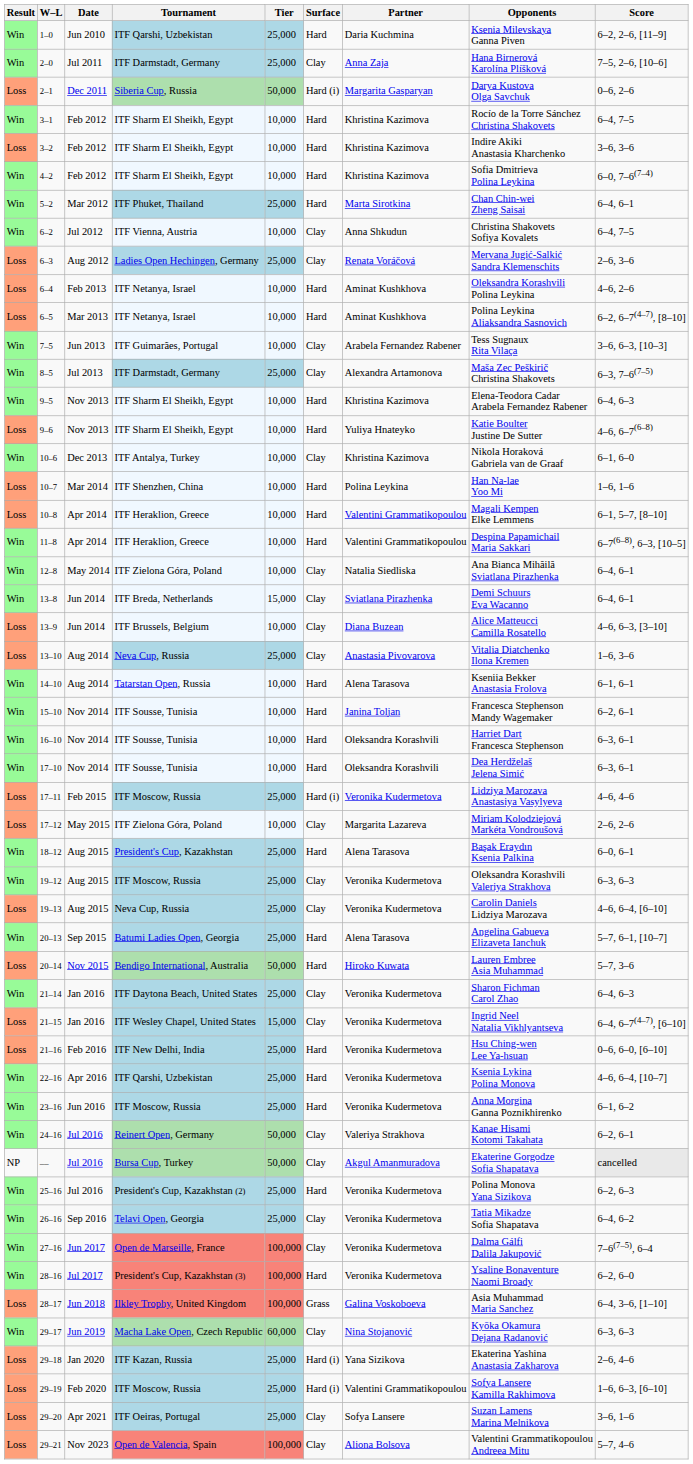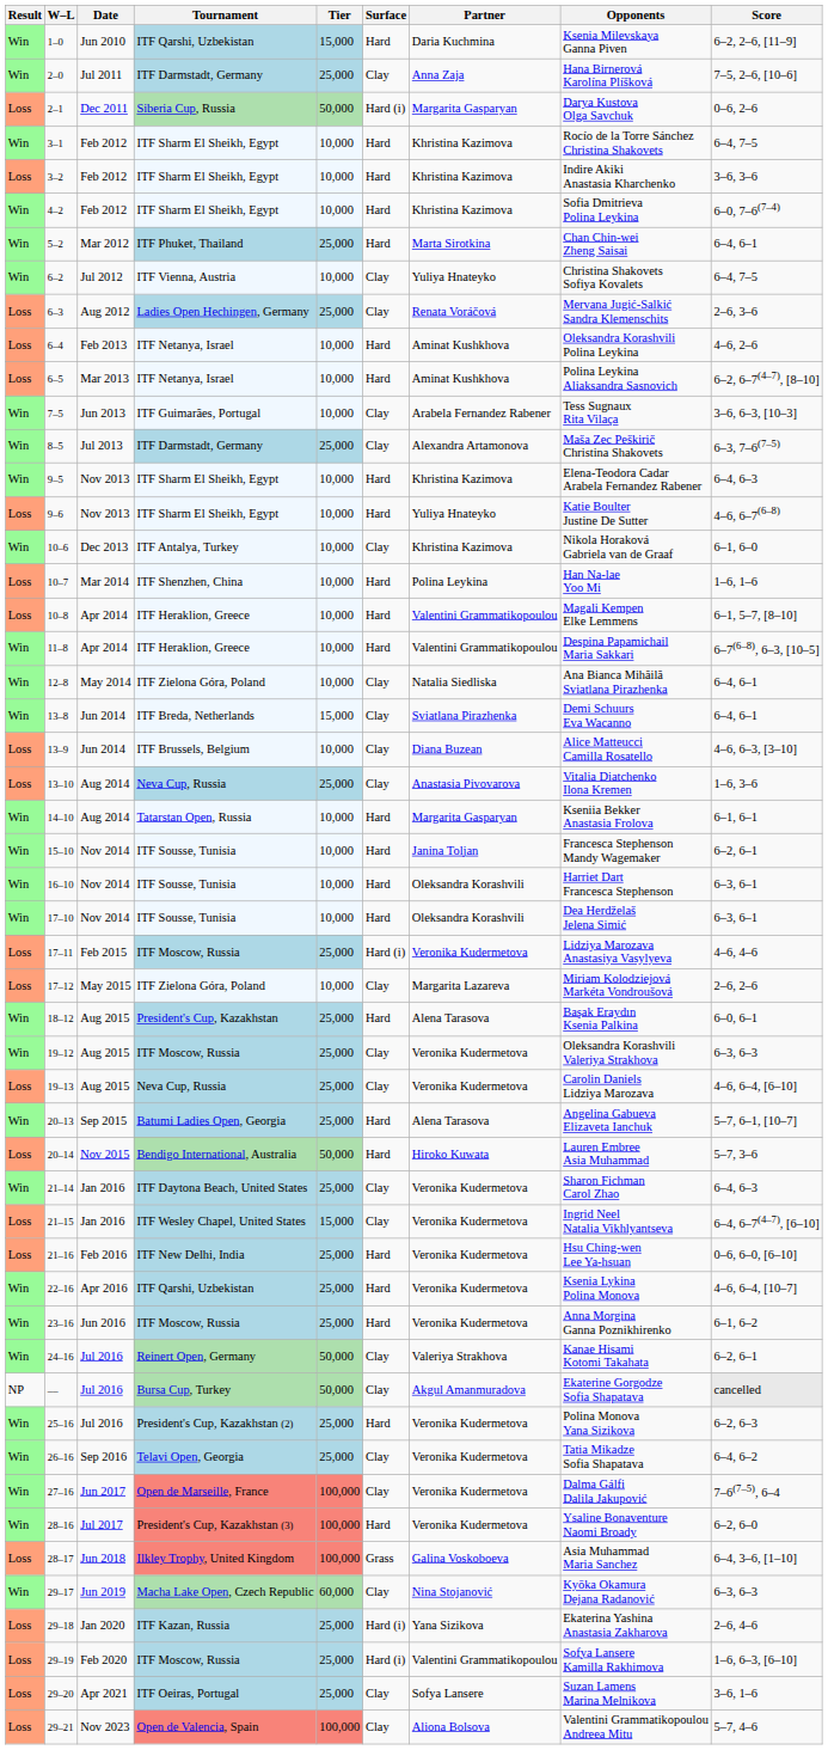 <table class="sortable wikitable nowrap">
 <tr>
 <th>Result</th>
 <th class="unsortable">W–L</th>
 <th>Date</th>
 <th>Tournament</th>
 <th>Tier</th>
 <th>Surface</th>
 <th>Partner</th>
 <th>Opponents</th>
 <th class="unsortable">Score</th>
 </tr>
 <tr>
 <td style="background:#98fb98;">Win</td>
 <td><small>1–0</small></td>
 <td>Jun 2010</td>
 <td style="background:lightblue;">ITF Qarshi, Uzbekistan</td>
-<td style="background:lightblue;">25,000</td>
+<td style="background:lightblue;">15,000</td>
 <td>Hard</td>
 <td> Daria Kuchmina</td>
 <td> <a href='#'>Ksenia Milevskaya</a> <br>  Ganna Piven</td>
 <td>6–2, 2–6, [11–9]</td>
 </tr>
 <tr>
 <td style="background:#98fb98;">Win</td>
 <td><small>2–0</small></td>
 <td>Jul 2011</td>
 <td style="background:lightblue;">ITF Darmstadt, Germany</td>
 <td style="background:lightblue;">25,000</td>
 <td>Clay</td>
 <td> <a href='#'>Anna Zaja</a></td>
 <td> <a href='#'>Hana Birnerová</a> <br>  <a href='#'>Karolína Plíšková</a></td>
 <td>7–5, 2–6, [10–6]</td>
 </tr>
 <tr>
 <td style="background:#ffa07a;">Loss</td>
 <td><small>2–1</small></td>
 <td><a href='#'>Dec 2011</a></td>
 <td style="background:#addfad;"><a href='#'>Siberia Cup</a>, Russia</td>
 <td style="background:#addfad;">50,000</td>
 <td>Hard (i)</td>
 <td> <a href='#'>Margarita Gasparyan</a></td>
 <td> <a href='#'>Darya Kustova</a> <br>  <a href='#'>Olga Savchuk</a></td>
 <td>0–6, 2–6</td>
 </tr>
 <tr>
 <td style="background:#98fb98;">Win</td>
 <td><small>3–1</small></td>
 <td>Feb 2012</td>
 <td style="background:#f0f8ff;">ITF Sharm El Sheikh, Egypt</td>
 <td style="background:#f0f8ff;">10,000</td>
 <td>Hard</td>
 <td> Khristina Kazimova</td>
 <td> Rocío de la Torre Sánchez <br>  <a href='#'>Christina Shakovets</a></td>
 <td>6–4, 7–5</td>
 </tr>
 <tr>
 <td style="background:#ffa07a;">Loss</td>
 <td><small>3–2</small></td>
 <td>Feb 2012</td>
 <td style="background:#f0f8ff;">ITF Sharm El Sheikh, Egypt</td>
 <td style="background:#f0f8ff;">10,000</td>
 <td>Hard</td>
 <td> Khristina Kazimova</td>
 <td> Indire Akiki <br>  Anastasia Kharchenko</td>
 <td>3–6, 3–6</td>
 </tr>
 <tr>
 <td style="background:#98fb98;">Win</td>
 <td><small>4–2</small></td>
 <td>Feb 2012</td>
 <td style="background:#f0f8ff;">ITF Sharm El Sheikh, Egypt</td>
 <td style="background:#f0f8ff;">10,000</td>
 <td>Hard</td>
 <td> Khristina Kazimova</td>
 <td> Sofia Dmitrieva <br>  <a href='#'>Polina Leykina</a></td>
 <td>6–0, 7–6<sup>(7–4)</sup></td>
 </tr>
 <tr>
 <td style="background:#98fb98;">Win</td>
 <td><small>5–2</small></td>
 <td>Mar 2012</td>
 <td style="background:lightblue;">ITF Phuket, Thailand</td>
 <td style="background:lightblue;">25,000</td>
 <td>Hard</td>
 <td> <a href='#'>Marta Sirotkina</a></td>
 <td> <a href='#'>Chan Chin-wei</a> <br>  <a href='#'>Zheng Saisai</a></td>
 <td>6–4, 6–1</td>
 </tr>
 <tr>
 <td style="background:#98fb98;">Win</td>
 <td><small>6–2</small></td>
 <td>Jul 2012</td>
 <td style="background:#f0f8ff;">ITF Vienna, Austria</td>
 <td style="background:#f0f8ff;">10,000</td>
 <td>Clay</td>
-<td> Anna Shkudun</td>
+<td> Yuliya Hnateyko</td>
 <td> Christina Shakovets <br>  Sofiya Kovalets</td>
 <td>6–4, 7–5</td>
 </tr>
 <tr>
 <td style="background:#ffa07a;">Loss</td>
 <td><small>6–3</small></td>
 <td>Aug 2012</td>
 <td style="background:lightblue;"><a href='#'>Ladies Open Hechingen</a>, Germany</td>
 <td style="background:lightblue;">25,000</td>
 <td>Clay</td>
 <td> <a href='#'>Renata Voráčová</a></td>
 <td> <a href='#'>Mervana Jugić-Salkić</a> <br>  <a href='#'>Sandra Klemenschits</a></td>
 <td>2–6, 3–6</td>
 </tr>
 <tr>
 <td style="background:#ffa07a;">Loss</td>
 <td><small>6–4</small></td>
 <td>Feb 2013</td>
 <td style="background:#f0f8ff;">ITF Netanya, Israel</td>
 <td style="background:#f0f8ff;">10,000</td>
 <td>Hard</td>
 <td> Aminat Kushkhova</td>
 <td> <a href='#'>Oleksandra Korashvili</a> <br>  Polina Leykina</td>
 <td>4–6, 2–6</td>
 </tr>
 <tr>
 <td style="background:#ffa07a;">Loss</td>
 <td><small>6–5</small></td>
 <td>Mar 2013</td>
 <td style="background:#f0f8ff;">ITF Netanya, Israel</td>
 <td style="background:#f0f8ff;">10,000</td>
 <td>Hard</td>
 <td> Aminat Kushkhova</td>
 <td> Polina Leykina <br>  <a href='#'>Aliaksandra Sasnovich</a></td>
 <td>6–2, 6–7<sup>(4–7)</sup>, [8–10]</td>
 </tr>
 <tr>
 <td style="background:#98fb98;">Win</td>
 <td><small>7–5</small></td>
 <td>Jun 2013</td>
 <td style="background:#f0f8ff;">ITF Guimarães, Portugal</td>
 <td style="background:#f0f8ff;">10,000</td>
 <td>Clay</td>
 <td> Arabela Fernandez Rabener</td>
 <td> Tess Sugnaux <br>  <a href='#'>Rita Vilaça</a></td>
 <td>3–6, 6–3, [10–3]</td>
 </tr>
 <tr>
 <td style="background:#98fb98;">Win</td>
 <td><small>8–5</small></td>
 <td>Jul 2013</td>
 <td style="background:lightblue;">ITF Darmstadt, Germany</td>
 <td style="background:lightblue;">25,000</td>
 <td>Clay</td>
 <td> Alexandra Artamonova</td>
 <td> <a href='#'>Maša Zec Peškirič</a> <br>  Christina Shakovets</td>
 <td>6–3, 7–6<sup>(7–5)</sup></td>
 </tr>
 <tr>
 <td style="background:#98fb98;">Win</td>
 <td><small>9–5</small></td>
 <td>Nov 2013</td>
 <td style="background:#f0f8ff;">ITF Sharm El Sheikh, Egypt</td>
 <td style="background:#f0f8ff;">10,000</td>
 <td>Hard</td>
 <td> Khristina Kazimova</td>
 <td> Elena-Teodora Cadar <br>  Arabela Fernandez Rabener</td>
 <td>6–4, 6–3</td>
 </tr>
 <tr>
 <td style="background:#ffa07a;">Loss</td>
 <td><small>9–6</small></td>
 <td>Nov 2013</td>
 <td style="background:#f0f8ff;">ITF Sharm El Sheikh, Egypt</td>
 <td style="background:#f0f8ff;">10,000</td>
 <td>Hard</td>
 <td> Yuliya Hnateyko</td>
 <td> <a href='#'>Katie Boulter</a> <br>  Justine De Sutter</td>
 <td>4–6, 6–7<sup>(6–8)</sup></td>
 </tr>
 <tr>
 <td style="background:#98fb98;">Win</td>
 <td><small>10–6</small></td>
 <td>Dec 2013</td>
 <td style="background:#f0f8ff;">ITF Antalya, Turkey</td>
 <td style="background:#f0f8ff;">10,000</td>
 <td>Clay</td>
 <td> Khristina Kazimova</td>
 <td> Nikola Horaková <br>  Gabriela van de Graaf</td>
 <td>6–1, 6–0</td>
 </tr>
 <tr>
 <td style="background:#ffa07a;">Loss</td>
 <td><small>10–7</small></td>
 <td>Mar 2014</td>
 <td style="background:#f0f8ff;">ITF Shenzhen, China</td>
 <td style="background:#f0f8ff;">10,000</td>
 <td>Hard</td>
 <td> Polina Leykina</td>
 <td> <a href='#'>Han Na-lae</a> <br>  <a href='#'>Yoo Mi</a></td>
 <td>1–6, 1–6</td>
 </tr>
 <tr>
 <td style="background:#ffa07a;">Loss</td>
 <td><small>10–8</small></td>
 <td>Apr 2014</td>
 <td style="background:#f0f8ff;">ITF Heraklion, Greece</td>
 <td style="background:#f0f8ff;">10,000</td>
 <td>Hard</td>
 <td> <a href='#'>Valentini Grammatikopoulou</a></td>
 <td> <a href='#'>Magali Kempen</a> <br>  Elke Lemmens</td>
 <td>6–1, 5–7, [8–10]</td>
 </tr>
 <tr>
 <td style="background:#98fb98;">Win</td>
 <td><small>11–8</small></td>
 <td>Apr 2014</td>
 <td style="background:#f0f8ff;">ITF Heraklion, Greece</td>
 <td style="background:#f0f8ff;">10,000</td>
 <td>Hard</td>
 <td> Valentini Grammatikopoulou</td>
 <td> <a href='#'>Despina Papamichail</a> <br>  <a href='#'>Maria Sakkari</a></td>
 <td>6–7<sup>(6–8)</sup>, 6–3, [10–5]</td>
 </tr>
 <tr>
 <td style="background:#98fb98;">Win</td>
 <td><small>12–8</small></td>
 <td>May 2014</td>
 <td style="background:#f0f8ff;">ITF Zielona Góra, Poland</td>
 <td style="background:#f0f8ff;">10,000</td>
 <td>Clay</td>
 <td> Natalia Siedliska</td>
 <td> Ana Bianca Mihăilă <br>  <a href='#'>Sviatlana Pirazhenka</a></td>
 <td>6–4, 6–1</td>
 </tr>
 <tr>
 <td style="background:#98fb98;">Win</td>
 <td><small>13–8</small></td>
 <td>Jun 2014</td>
 <td style="background:#f0f8ff;">ITF Breda, Netherlands</td>
 <td style="background:#f0f8ff;">15,000</td>
 <td>Clay</td>
 <td> <a href='#'>Sviatlana Pirazhenka</a></td>
 <td> <a href='#'>Demi Schuurs</a> <br>  <a href='#'>Eva Wacanno</a></td>
 <td>6–4, 6–1</td>
 </tr>
 <tr>
 <td style="background:#ffa07a;">Loss</td>
 <td><small>13–9</small></td>
 <td>Jun 2014</td>
 <td style="background:#f0f8ff;">ITF Brussels, Belgium</td>
 <td style="background:#f0f8ff;">10,000</td>
 <td>Clay</td>
 <td> <a href='#'>Diana Buzean</a></td>
 <td> <a href='#'>Alice Matteucci</a> <br>  <a href='#'>Camilla Rosatello</a></td>
 <td>4–6, 6–3, [3–10]</td>
 </tr>
 <tr>
 <td style="background:#ffa07a;">Loss</td>
 <td><small>13–10</small></td>
 <td>Aug 2014</td>
 <td style="background:lightblue;"><a href='#'>Neva Cup</a>, Russia</td>
 <td style="background:lightblue;">25,000</td>
 <td>Clay</td>
 <td> <a href='#'>Anastasia Pivovarova</a></td>
 <td> <a href='#'>Vitalia Diatchenko</a> <br>  <a href='#'>Ilona Kremen</a></td>
 <td>1–6, 3–6</td>
 </tr>
 <tr>
 <td style="background:#98fb98;">Win</td>
 <td><small>14–10</small></td>
 <td>Aug 2014</td>
 <td style="background:#f0f8ff;"><a href='#'>Tatarstan Open</a>, Russia</td>
 <td style="background:#f0f8ff;">10,000</td>
 <td>Hard</td>
-<td> Alena Tarasova</td>
+<td> <a href='#'>Margarita Gasparyan</a></td>
 <td> Kseniia Bekker <br>  <a href='#'>Anastasia Frolova</a></td>
 <td>6–1, 6–1</td>
 </tr>
 <tr>
 <td style="background:#98fb98;">Win</td>
 <td><small>15–10</small></td>
 <td>Nov 2014</td>
 <td style="background:#f0f8ff;">ITF Sousse, Tunisia</td>
 <td style="background:#f0f8ff;">10,000</td>
 <td>Hard</td>
 <td> <a href='#'>Janina Toljan</a></td>
 <td> Francesca Stephenson <br>  Mandy Wagemaker</td>
 <td>6–2, 6–1</td>
 </tr>
 <tr>
 <td style="background:#98fb98;">Win</td>
 <td><small>16–10</small></td>
 <td>Nov 2014</td>
 <td style="background:#f0f8ff;">ITF Sousse, Tunisia</td>
 <td style="background:#f0f8ff;">10,000</td>
 <td>Hard</td>
 <td> Oleksandra Korashvili</td>
 <td> <a href='#'>Harriet Dart</a> <br>  Francesca Stephenson</td>
 <td>6–3, 6–1</td>
 </tr>
 <tr>
 <td style="background:#98fb98;">Win</td>
 <td><small>17–10</small></td>
 <td>Nov 2014</td>
 <td style="background:#f0f8ff;">ITF Sousse, Tunisia</td>
 <td style="background:#f0f8ff;">10,000</td>
 <td>Hard</td>
 <td> Oleksandra Korashvili</td>
 <td> <a href='#'>Dea Herdželaš</a> <br>  <a href='#'>Jelena Simić</a></td>
 <td>6–3, 6–1</td>
 </tr>
 <tr>
 <td style="background:#ffa07a;">Loss</td>
 <td><small>17–11</small></td>
 <td>Feb 2015</td>
 <td style="background:lightblue;">ITF Moscow, Russia</td>
 <td style="background:lightblue;">25,000</td>
 <td>Hard (i)</td>
 <td> <a href='#'>Veronika Kudermetova</a></td>
 <td> <a href='#'>Lidziya Marozava</a> <br>  <a href='#'>Anastasiya Vasylyeva</a></td>
 <td>4–6, 4–6</td>
 </tr>
 <tr>
 <td style="background:#ffa07a;">Loss</td>
 <td><small>17–12</small></td>
 <td>May 2015</td>
 <td style="background:#f0f8ff;">ITF Zielona Góra, Poland</td>
 <td style="background:#f0f8ff;">10,000</td>
 <td>Clay</td>
 <td> Margarita Lazareva</td>
 <td> <a href='#'>Miriam Kolodziejová</a> <br>  <a href='#'>Markéta Vondroušová</a></td>
 <td>2–6, 2–6</td>
 </tr>
 <tr>
 <td style="background:#98fb98;">Win</td>
 <td><small>18–12</small></td>
 <td>Aug 2015</td>
 <td style="background:lightblue;"><a href='#'>President's Cup</a>, Kazakhstan</td>
 <td style="background:lightblue;">25,000</td>
 <td>Hard</td>
 <td> Alena Tarasova</td>
 <td> <a href='#'>Başak Eraydın</a> <br>  <a href='#'>Ksenia Palkina</a></td>
 <td>6–0, 6–1</td>
 </tr>
 <tr>
 <td style="background:#98fb98;">Win</td>
 <td><small>19–12</small></td>
 <td>Aug 2015</td>
 <td style="background:lightblue;">ITF Moscow, Russia</td>
 <td style="background:lightblue;">25,000</td>
 <td>Clay</td>
 <td> Veronika Kudermetova</td>
 <td> Oleksandra Korashvili <br>  <a href='#'>Valeriya Strakhova</a></td>
 <td>6–3, 6–3</td>
 </tr>
 <tr>
 <td style="background:#ffa07a;">Loss</td>
 <td><small>19–13</small></td>
 <td>Aug 2015</td>
 <td style="background:lightblue;">Neva Cup, Russia</td>
 <td style="background:lightblue;">25,000</td>
 <td>Clay</td>
 <td> Veronika Kudermetova</td>
 <td> <a href='#'>Carolin Daniels</a> <br>  Lidziya Marozava</td>
 <td>4–6, 6–4, [6–10]</td>
 </tr>
 <tr>
 <td style="background:#98fb98;">Win</td>
 <td><small>20–13</small></td>
 <td>Sep 2015</td>
 <td style="background:lightblue;"><a href='#'>Batumi Ladies Open</a>, Georgia</td>
 <td style="background:lightblue;">25,000</td>
 <td>Hard</td>
 <td> Alena Tarasova</td>
 <td> <a href='#'>Angelina Gabueva</a> <br>  <a href='#'>Elizaveta Ianchuk</a></td>
 <td>5–7, 6–1, [10–7]</td>
 </tr>
 <tr>
 <td style="background:#ffa07a;">Loss</td>
 <td><small>20–14</small></td>
 <td><a href='#'>Nov 2015</a></td>
 <td style="background:#addfad;"><a href='#'>Bendigo International</a>, Australia</td>
 <td style="background:#addfad;">50,000</td>
 <td>Hard</td>
 <td> <a href='#'>Hiroko Kuwata</a></td>
 <td> <a href='#'>Lauren Embree</a> <br>  <a href='#'>Asia Muhammad</a></td>
 <td>5–7, 3–6</td>
 </tr>
 <tr>
 <td style="background:#98fb98;">Win</td>
 <td><small>21–14</small></td>
 <td>Jan 2016</td>
 <td style="background:lightblue;">ITF Daytona Beach, United States</td>
 <td style="background:lightblue;">25,000</td>
 <td>Clay</td>
 <td> Veronika Kudermetova</td>
 <td> <a href='#'>Sharon Fichman</a> <br>  <a href='#'>Carol Zhao</a></td>
 <td>6–4, 6–3</td>
 </tr>
 <tr>
 <td style="background:#ffa07a;">Loss</td>
 <td><small>21–15</small></td>
 <td>Jan 2016</td>
 <td style="background:lightblue;">ITF Wesley Chapel, United States</td>
 <td style="background:lightblue;">15,000</td>
 <td>Clay</td>
 <td> Veronika Kudermetova</td>
 <td> <a href='#'>Ingrid Neel</a> <br>  <a href='#'>Natalia Vikhlyantseva</a></td>
 <td>6–4, 6–7<sup>(4–7)</sup>, [6–10]</td>
 </tr>
 <tr>
 <td style="background:#ffa07a;">Loss</td>
 <td><small>21–16</small></td>
 <td>Feb 2016</td>
 <td style="background:lightblue;">ITF New Delhi, India</td>
 <td style="background:lightblue;">25,000</td>
 <td>Hard</td>
 <td> Veronika Kudermetova</td>
 <td> <a href='#'>Hsu Ching-wen</a> <br>  <a href='#'>Lee Ya-hsuan</a></td>
 <td>0–6, 6–0, [6–10]</td>
 </tr>
 <tr>
 <td style="background:#98fb98;">Win</td>
 <td><small>22–16</small></td>
 <td>Apr 2016</td>
 <td style="background:lightblue;">ITF Qarshi, Uzbekistan</td>
 <td style="background:lightblue;">25,000</td>
 <td>Hard</td>
 <td> Veronika Kudermetova</td>
 <td> <a href='#'>Ksenia Lykina</a> <br>  <a href='#'>Polina Monova</a></td>
 <td>4–6, 6–4, [10–7]</td>
 </tr>
 <tr>
 <td style="background:#98fb98;">Win</td>
 <td><small>23–16</small></td>
 <td>Jun 2016</td>
 <td style="background:lightblue;">ITF Moscow, Russia</td>
 <td style="background:lightblue;">25,000</td>
 <td>Hard</td>
 <td> Veronika Kudermetova</td>
 <td> <a href='#'>Anna Morgina</a> <br>  Ganna Poznikhirenko</td>
 <td>6–1, 6–2</td>
 </tr>
 <tr>
 <td style="background:#98fb98;">Win</td>
 <td><small>24–16</small></td>
 <td><a href='#'>Jul 2016</a></td>
 <td style="background:#addfad;"><a href='#'>Reinert Open</a>, Germany</td>
 <td style="background:#addfad;">50,000</td>
 <td>Clay</td>
 <td> Valeriya Strakhova</td>
 <td> <a href='#'>Kanae Hisami</a> <br>  <a href='#'>Kotomi Takahata</a></td>
 <td>6–2, 6–1</td>
 </tr>
 <tr>
 <td>NP </td>
 <td><small> –– </small></td>
 <td><a href='#'>Jul 2016</a></td>
 <td style="background:#addfad;"><a href='#'>Bursa Cup</a>, Turkey</td>
 <td style="background:#addfad;">50,000</td>
 <td>Clay</td>
 <td> <a href='#'>Akgul Amanmuradova</a></td>
 <td> <a href='#'>Ekaterine Gorgodze</a> <br>  <a href='#'>Sofia Shapatava</a></td>
 <td bgcolor=e9e9e9>cancelled</td>
 </tr>
 <tr>
 <td style="background:#98fb98;">Win</td>
 <td><small>25–16</small></td>
 <td>Jul 2016</td>
 <td style="background:lightblue;">President's Cup, Kazakhstan <small>(2)</small></td>
 <td style="background:lightblue;">25,000</td>
 <td>Hard</td>
 <td> Veronika Kudermetova</td>
 <td> Polina Monova <br>  <a href='#'>Yana Sizikova</a></td>
 <td>6–2, 6–3</td>
 </tr>
 <tr>
 <td style="background:#98fb98;">Win</td>
 <td><small>26–16</small></td>
 <td>Sep 2016</td>
 <td style="background:lightblue;"><a href='#'>Telavi Open</a>, Georgia</td>
 <td style="background:lightblue;">25,000</td>
 <td>Clay</td>
 <td> Veronika Kudermetova</td>
 <td> <a href='#'>Tatia Mikadze</a> <br>  Sofia Shapatava</td>
 <td>6–4, 6–2</td>
 </tr>
 <tr>
 <td style="background:#98fb98;">Win</td>
 <td><small>27–16</small></td>
 <td><a href='#'>Jun 2017</a></td>
 <td style="background:#f88379;"><a href='#'>Open de Marseille</a>, France</td>
 <td style="background:#f88379;">100,000</td>
 <td>Clay</td>
 <td> Veronika Kudermetova</td>
 <td> <a href='#'>Dalma Gálfi</a> <br>  <a href='#'>Dalila Jakupović</a></td>
 <td>7–6<sup>(7–5)</sup>, 6–4</td>
 </tr>
 <tr>
 <td style="background:#98fb98;">Win</td>
 <td><small>28–16</small></td>
 <td><a href='#'>Jul 2017</a></td>
 <td style="background:#f88379;">President's Cup, Kazakhstan <small>(3)</small></td>
 <td style="background:#f88379;">100,000</td>
 <td>Hard</td>
 <td> Veronika Kudermetova</td>
 <td> <a href='#'>Ysaline Bonaventure</a> <br>  <a href='#'>Naomi Broady</a></td>
 <td>6–2, 6–0</td>
 </tr>
 <tr>
 <td style="background:#ffa07a;">Loss</td>
 <td><small>28–17</small></td>
 <td><a href='#'>Jun 2018</a></td>
 <td style="background:#f88379;"><a href='#'>Ilkley Trophy</a>, United Kingdom</td>
 <td style="background:#f88379;">100,000</td>
 <td>Grass</td>
 <td> <a href='#'>Galina Voskoboeva</a></td>
 <td> Asia Muhammad <br>  <a href='#'>Maria Sanchez</a></td>
 <td>6–4, 3–6, [1–10]</td>
 </tr>
 <tr>
 <td style="background:#98fb98;">Win</td>
 <td><small>29–17</small></td>
 <td><a href='#'>Jun 2019</a></td>
 <td style="background:#addfad;"><a href='#'>Macha Lake Open</a>, Czech Republic</td>
 <td style="background:#addfad;">60,000</td>
 <td>Clay</td>
 <td> <a href='#'>Nina Stojanović</a></td>
 <td> <a href='#'>Kyōka Okamura</a> <br>  <a href='#'>Dejana Radanović</a></td>
 <td>6–3, 6–3</td>
 </tr>
 <tr>
 <td style="background:#ffa07a;">Loss</td>
 <td><small>29–18</small></td>
 <td>Jan 2020</td>
 <td style="background:lightblue;">ITF Kazan, Russia</td>
 <td style="background:lightblue;">25,000</td>
 <td>Hard (i)</td>
 <td> Yana Sizikova</td>
 <td> Ekaterina Yashina <br>  <a href='#'>Anastasia Zakharova</a></td>
 <td>2–6, 4–6</td>
 </tr>
 <tr>
 <td style="background:#ffa07a;">Loss</td>
 <td><small>29–19</small></td>
 <td>Feb 2020</td>
 <td style="background:lightblue;">ITF Moscow, Russia</td>
 <td style="background:lightblue;">25,000</td>
 <td>Hard (i)</td>
 <td> Valentini Grammatikopoulou</td>
 <td> <a href='#'>Sofya Lansere</a> <br>  <a href='#'>Kamilla Rakhimova</a></td>
 <td>1–6, 6–3, [6–10]</td>
 </tr>
 <tr>
 <td style="background:#ffa07a;">Loss</td>
 <td><small>29–20</small></td>
 <td>Apr 2021</td>
 <td style="background:lightblue;">ITF Oeiras, Portugal</td>
 <td style="background:lightblue;">25,000</td>
 <td>Clay</td>
 <td> Sofya Lansere</td>
 <td> <a href='#'>Suzan Lamens</a> <br>  <a href='#'>Marina Melnikova</a></td>
 <td>3–6, 1–6</td>
 </tr>
 <tr>
 <td style="background:#ffa07a;">Loss</td>
 <td><small>29–21</small></td>
 <td>Nov 2023</td>
 <td style="background:#f88379;"><a href='#'>Open de Valencia</a>, Spain</td>
 <td style="background:#f88379;">100,000</td>
 <td>Clay</td>
 <td> <a href='#'>Aliona Bolsova</a></td>
 <td> Valentini Grammatikopoulou <br>  <a href='#'>Andreea Mitu</a></td>
 <td>5–7, 4–6</td>
 </tr>
 </table>
